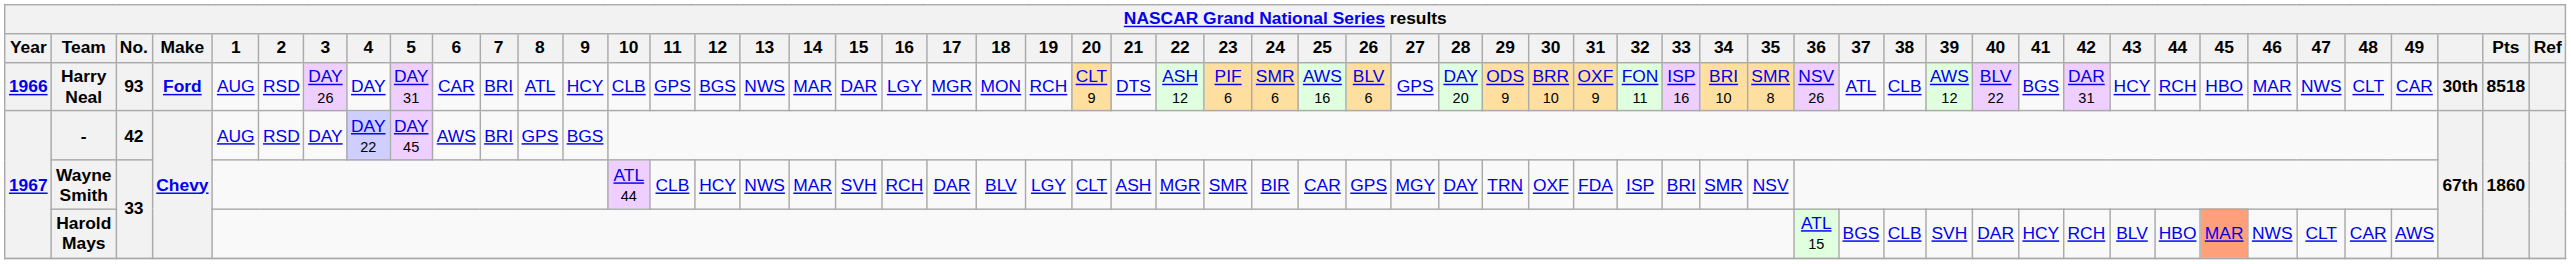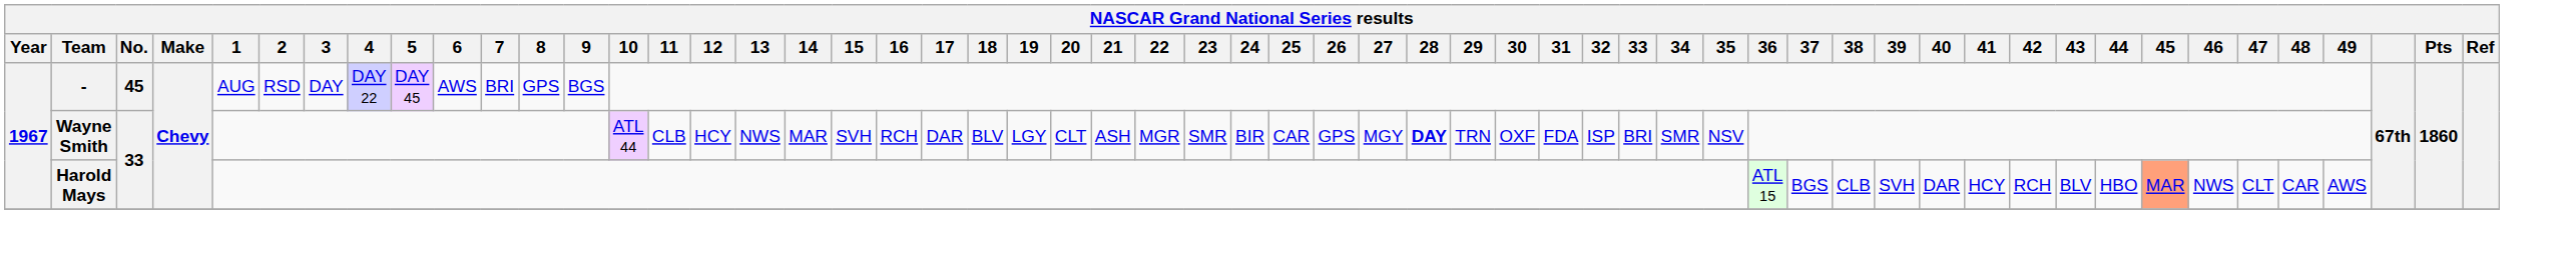 <table class="wikitable" style="text-align:center; font-size:75%">
 <tr>
 <th colspan="56"><a href='#'>NASCAR Grand National Series</a> results</th>
 </tr>
 <tr>
 <th>Year</th>
 <th>Team</th>
 <th>No.</th>
 <th>Make</th>
 <th>1</th>
 <th>2</th>
 <th>3</th>
 <th>4</th>
 <th>5</th>
 <th>6</th>
 <th>7</th>
 <th>8</th>
 <th>9</th>
 <th>10</th>
 <th>11</th>
 <th>12</th>
 <th>13</th>
 <th>14</th>
 <th>15</th>
 <th>16</th>
 <th>17</th>
 <th>18</th>
 <th>19</th>
 <th>20</th>
 <th>21</th>
 <th>22</th>
 <th>23</th>
 <th>24</th>
 <th>25</th>
 <th>26</th>
 <th>27</th>
 <th>28</th>
 <th>29</th>
 <th>30</th>
 <th>31</th>
 <th>32</th>
 <th>33</th>
 <th>34</th>
 <th>35</th>
 <th>36</th>
 <th>37</th>
 <th>38</th>
 <th>39</th>
 <th>40</th>
 <th>41</th>
 <th>42</th>
 <th>43</th>
 <th>44</th>
 <th>45</th>
 <th>46</th>
 <th>47</th>
 <th>48</th>
 <th>49</th>
 <th></th>
 <th>Pts</th>
 <th>Ref</th>
 </tr>
 <tr>
-<th><a href='#'>1966</a></th>
-<th>Harry Neal</th>
-<th>93</th>
-<th><a href='#'>Ford</a></th>
-<td><a href='#'>AUG</a></td>
-<td><a href='#'>RSD</a></td>
-<td style="background:#EFCFFF;"><a href='#'>DAY</a><br><small>26</small></td>
-<td><a href='#'>DAY</a></td>
-<td style="background:#EFCFFF;"><a href='#'>DAY</a><br><small>31</small></td>
-<td><a href='#'>CAR</a></td>
-<td><a href='#'>BRI</a></td>
-<td><a href='#'>ATL</a></td>
-<td><a href='#'>HCY</a></td>
-<td><a href='#'>CLB</a></td>
-<td><a href='#'>GPS</a></td>
-<td><a href='#'>BGS</a></td>
-<td><a href='#'>NWS</a></td>
-<td><a href='#'>MAR</a></td>
-<td><a href='#'>DAR</a></td>
-<td><a href='#'>LGY</a></td>
-<td><a href='#'>MGR</a></td>
-<td><a href='#'>MON</a></td>
-<td><a href='#'>RCH</a></td>
-<td style="background:#FFDF9F;"><a href='#'>CLT</a><br><small>9</small></td>
-<td><a href='#'>DTS</a></td>
-<td style="background:#DFFFDF;"><a href='#'>ASH</a><br><small>12</small></td>
-<td style="background:#FFDF9F;"><a href='#'>PIF</a> <br><small>6</small></td>
-<td style="background:#FFDF9F;"><a href='#'>SMR</a><br><small>6</small></td>
-<td style="background:#DFFFDF;"><a href='#'>AWS</a><br><small>16</small></td>
-<td style="background:#FFDF9F;"><a href='#'>BLV</a><br><small>6</small></td>
-<td><a href='#'>GPS</a></td>
-<td style="background:#DFFFDF;"><a href='#'>DAY</a><br><small>20</small></td>
-<td style="background:#FFDF9F;"><a href='#'>ODS</a><br><small>9</small></td>
-<td style="background:#FFDF9F;"><a href='#'>BRR</a><br><small>10</small></td>
-<td style="background:#FFDF9F;"><a href='#'>OXF</a><br><small>9</small></td>
-<td style="background:#DFFFDF;"><a href='#'>FON</a><br><small>11</small></td>
-<td style="background:#EFCFFF;"><a href='#'>ISP</a><br><small>16</small></td>
-<td style="background:#FFDF9F;"><a href='#'>BRI</a><br><small>10</small></td>
-<td style="background:#FFDF9F;"><a href='#'>SMR</a><br><small>8</small></td>
-<td style="background:#EFCFFF;"><a href='#'>NSV</a><br><small>26</small></td>
-<td><a href='#'>ATL</a></td>
-<td><a href='#'>CLB</a></td>
-<td style="background:#DFFFDF;"><a href='#'>AWS</a><br><small>12</small></td>
-<td style="background:#EFCFFF;"><a href='#'>BLV</a><br><small>22</small></td>
-<td><a href='#'>BGS</a></td>
-<td style="background:#EFCFFF;"><a href='#'>DAR</a><br><small>31</small></td>
-<td><a href='#'>HCY</a></td>
-<td><a href='#'>RCH</a></td>
-<td><a href='#'>HBO</a></td>
-<td><a href='#'>MAR</a></td>
-<td><a href='#'>NWS</a></td>
-<td><a href='#'>CLT</a></td>
-<td><a href='#'>CAR</a></td>
-<th>30th</th>
-<th>8518</th>
-<th></th>
-</tr>
-<tr>
 <th rowspan=3><a href='#'>1967</a></th>
 <th>-</th>
-<th>42</th>
+<th>45</th>
 <th rowspan=3><a href='#'>Chevy</a></th>
 <td><a href='#'>AUG</a></td>
 <td><a href='#'>RSD</a></td>
 <td><a href='#'>DAY</a></td>
 <td style="background:#CFCFFF;"><a href='#'>DAY</a><br><small>22</small></td>
 <td style="background:#EFCFFF;"><a href='#'>DAY</a><br><small>45</small></td>
 <td><a href='#'>AWS</a></td>
 <td><a href='#'>BRI</a></td>
 <td><a href='#'>GPS</a></td>
 <td><a href='#'>BGS</a></td>
 <td colspan=40></td>
 <th rowspan=3>67th</th>
 <th rowspan=3>1860</th>
 <th rowspan=3></th>
 </tr>
 <tr>
 <th>Wayne Smith</th>
 <th rowspan=2>33</th>
 <td colspan=9></td>
 <td style="background:#EFCFFF;"><a href='#'>ATL</a> <br><small>44</small></td>
 <td><a href='#'>CLB</a></td>
 <td><a href='#'>HCY</a></td>
 <td><a href='#'>NWS</a></td>
 <td><a href='#'>MAR</a></td>
 <td><a href='#'>SVH</a></td>
 <td><a href='#'>RCH</a></td>
 <td><a href='#'>DAR</a></td>
 <td><a href='#'>BLV</a></td>
 <td><a href='#'>LGY</a></td>
 <td><a href='#'>CLT</a></td>
 <td><a href='#'>ASH</a></td>
 <td><a href='#'>MGR</a></td>
 <td><a href='#'>SMR</a></td>
 <td><a href='#'>BIR</a></td>
 <td><a href='#'>CAR</a></td>
 <td><a href='#'>GPS</a></td>
 <td><a href='#'>MGY</a></td>
-<td><a href='#'>DAY</a></td>
+<td><strong><a href='#'>DAY</a></strong></td>
 <td><a href='#'>TRN</a></td>
 <td><a href='#'>OXF</a></td>
 <td><a href='#'>FDA</a></td>
 <td><a href='#'>ISP</a></td>
 <td><a href='#'>BRI</a></td>
 <td><a href='#'>SMR</a></td>
 <td><a href='#'>NSV</a></td>
 <td colspan=14></td>
 </tr>
 <tr>
 <th>Harold Mays</th>
 <td colspan=35></td>
 <td style="background:#DFFFDF;"><a href='#'>ATL</a><br><small>15</small></td>
 <td><a href='#'>BGS</a></td>
 <td><a href='#'>CLB</a></td>
 <td><a href='#'>SVH</a></td>
 <td><a href='#'>DAR</a></td>
 <td><a href='#'>HCY</a></td>
 <td><a href='#'>RCH</a></td>
 <td><a href='#'>BLV</a></td>
 <td><a href='#'>HBO</a></td>
 <td style="background: lightsalmon;"><a href='#'>MAR</a></td>
 <td><a href='#'>NWS</a></td>
 <td><a href='#'>CLT</a></td>
 <td><a href='#'>CAR</a></td>
 <td><a href='#'>AWS</a></td>
 </tr>
 <tr>
 </tr>
 </table>
